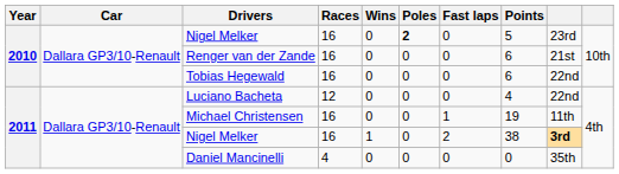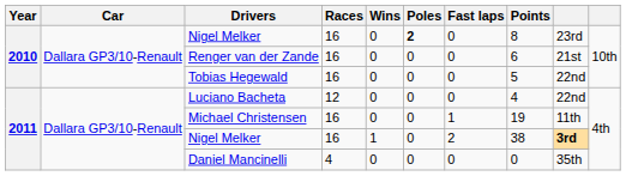 <table class="wikitable" style="font-size:85%">
 <tr>
 <th>Year</th>
 <th>Car</th>
 <th>Drivers</th>
 <th>Races</th>
 <th>Wins</th>
 <th>Poles</th>
 <th>Fast laps</th>
 <th>Points</th>
 <th></th>
 <th></th>
 </tr>
 <tr>
 <th rowspan="3"><a href='#'>2010</a></th>
 <td rowspan="3"><a href='#'>Dallara GP3/10</a>-<a href='#'>Renault</a></td>
 <td> <a href='#'>Nigel Melker</a></td>
 <td>16</td>
 <td>0</td>
 <td><strong>2</strong></td>
 <td>0</td>
-<td>5</td>
+<td>8</td>
 <td>23rd</td>
 <td rowspan=3>10th</td>
 </tr>
 <tr>
 <td> <a href='#'>Renger van der Zande</a></td>
 <td>16</td>
 <td>0</td>
 <td>0</td>
 <td>0</td>
 <td>6</td>
 <td>21st</td>
 </tr>
 <tr>
 <td> <a href='#'>Tobias Hegewald</a></td>
 <td>16</td>
 <td>0</td>
 <td>0</td>
 <td>0</td>
-<td>6</td>
+<td>5</td>
 <td>22nd</td>
 </tr>
 <tr>
 <th rowspan="4"><a href='#'>2011</a></th>
 <td rowspan="4"><a href='#'>Dallara GP3/10</a>-<a href='#'>Renault</a></td>
 <td> <a href='#'>Luciano Bacheta</a></td>
 <td>12</td>
 <td>0</td>
 <td>0</td>
 <td>0</td>
 <td>4</td>
 <td>22nd</td>
 <td rowspan=4>4th</td>
 </tr>
 <tr>
 <td> <a href='#'>Michael Christensen</a></td>
 <td>16</td>
 <td>0</td>
 <td>0</td>
 <td>1</td>
 <td>19</td>
 <td>11th</td>
 </tr>
 <tr>
 <td> <a href='#'>Nigel Melker</a></td>
 <td>16</td>
 <td>1</td>
 <td>0</td>
 <td>2</td>
 <td>38</td>
 <td style="background:#ffdf9f;"><strong>3rd</strong></td>
 </tr>
 <tr>
 <td> <a href='#'>Daniel Mancinelli</a></td>
 <td>4</td>
 <td>0</td>
 <td>0</td>
 <td>0</td>
 <td>0</td>
 <td>35th</td>
 </tr>
 </table>
